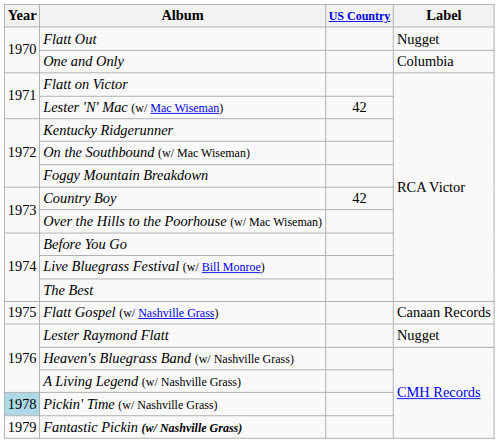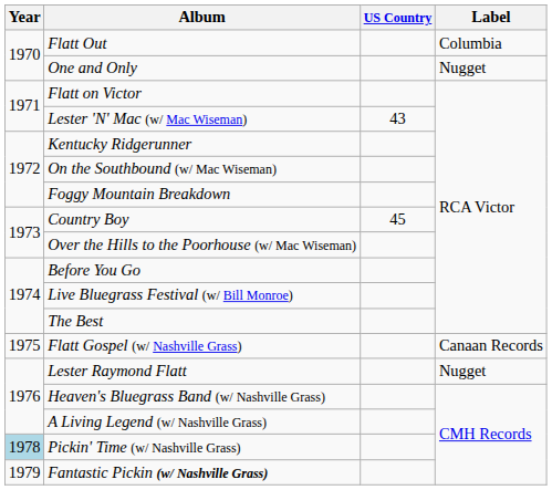 <table class="wikitable">
 <tr>
 <th>Year</th>
 <th>Album</th>
 <th><small><a href='#'>US Country</a></small></th>
 <th>Label</th>
 </tr>
 <tr>
 <td rowspan="2">1970</td>
 <td><em>Flatt Out</em></td>
 <td></td>
-<td>Nugget</td>
+<td>Columbia</td>
 </tr>
 <tr>
 <td><em>One and Only</em></td>
 <td></td>
-<td>Columbia</td>
+<td>Nugget</td>
 </tr>
 <tr>
 <td rowspan="2">1971</td>
 <td><em>Flatt on Victor</em></td>
 <td></td>
 <td rowspan="10">RCA Victor</td>
 </tr>
 <tr>
 <td><em>Lester 'N' Mac</em> <small>(w/ <a href='#'>Mac Wiseman</a>)</small></td>
-<td align="center">42</td>
+<td align="center">43</td>
 </tr>
 <tr>
 <td rowspan="3">1972</td>
 <td><em>Kentucky Ridgerunner</em></td>
 <td></td>
 </tr>
 <tr>
 <td><em>On the Southbound</em> <small>(w/ Mac Wiseman)</small></td>
 <td></td>
 </tr>
 <tr>
 <td><em>Foggy Mountain Breakdown</em></td>
 <td></td>
 </tr>
 <tr>
 <td rowspan="2">1973</td>
 <td><em>Country Boy</em></td>
-<td align="center">42</td>
+<td align="center">45</td>
 </tr>
 <tr>
 <td><em>Over the Hills to the Poorhouse</em> <small>(w/ Mac Wiseman)</small></td>
 <td></td>
 </tr>
 <tr>
 <td rowspan="3">1974</td>
 <td><em>Before You Go</em></td>
 <td></td>
 </tr>
 <tr>
 <td><em>Live Bluegrass Festival</em> <small>(w/ <a href='#'>Bill Monroe</a>)</small></td>
 <td></td>
 </tr>
 <tr>
 <td><em>The Best</em></td>
 <td></td>
 </tr>
 <tr>
 <td rowspan="1">1975</td>
 <td><em>Flatt Gospel</em> <small>(w/ <a href='#'>Nashville Grass</a>)</small></td>
 <td></td>
 <td>Canaan Records</td>
 </tr>
 <tr>
 <td rowspan="3">1976</td>
 <td><em>Lester Raymond Flatt</em></td>
 <td></td>
 <td>Nugget</td>
 </tr>
 <tr>
 <td><em>Heaven's Bluegrass Band</em> <small>(w/ Nashville Grass)</small></td>
 <td></td>
 <td rowspan="4"><a href='#'>CMH Records</a></td>
 </tr>
 <tr>
 <td><em>A Living Legend</em> <small>(w/ Nashville Grass)</small></td>
 <td></td>
 </tr>
 <tr>
 <td rowspan="1" style="background: lightblue;">1978</td>
 <td><em>Pickin' Time</em> <small>(w/ Nashville Grass)</small></td>
 <td></td>
 </tr>
 <tr>
 <td rowspan="1">1979</td>
 <td><em>Fantastic Pickin<strong> <small>(w/ Nashville Grass)</small></td>
 <td></td>
 </tr>
 </table>
